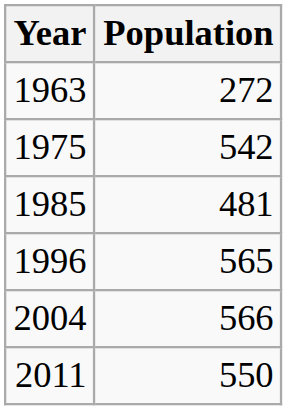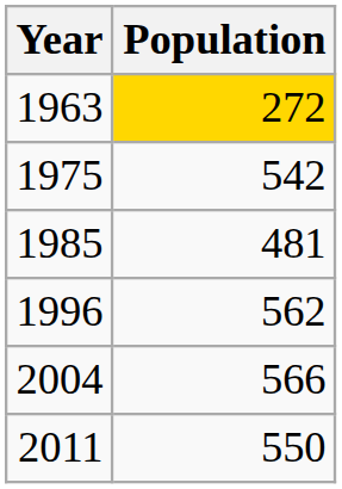 <table class="wikitable" style="line-height:1.1em;">
 <tr>
 <th>Year</th>
 <th>Population</th>
 </tr>
 <tr align="right">
 <td>1963</td>
-<td>272</td>
+<td style="background: gold;">272</td>
 </tr>
 <tr align="right">
 <td>1975</td>
 <td>542</td>
 </tr>
 <tr align="right">
 <td>1985</td>
 <td>481</td>
 </tr>
 <tr align="right">
 <td>1996</td>
-<td>565</td>
+<td>562</td>
 </tr>
 <tr align="right">
 <td>2004</td>
 <td>566</td>
 </tr>
 <tr align="right">
 <td>2011</td>
 <td>550</td>
 </tr>
 </table>
